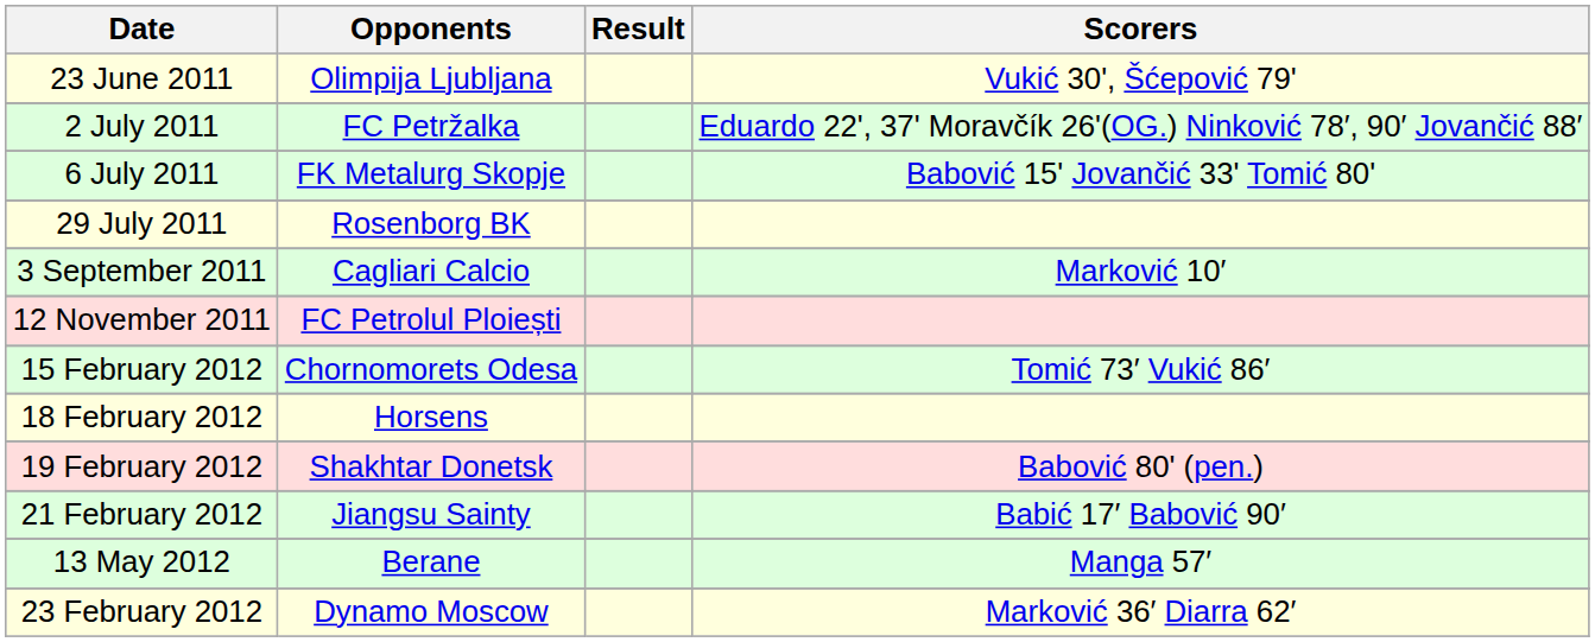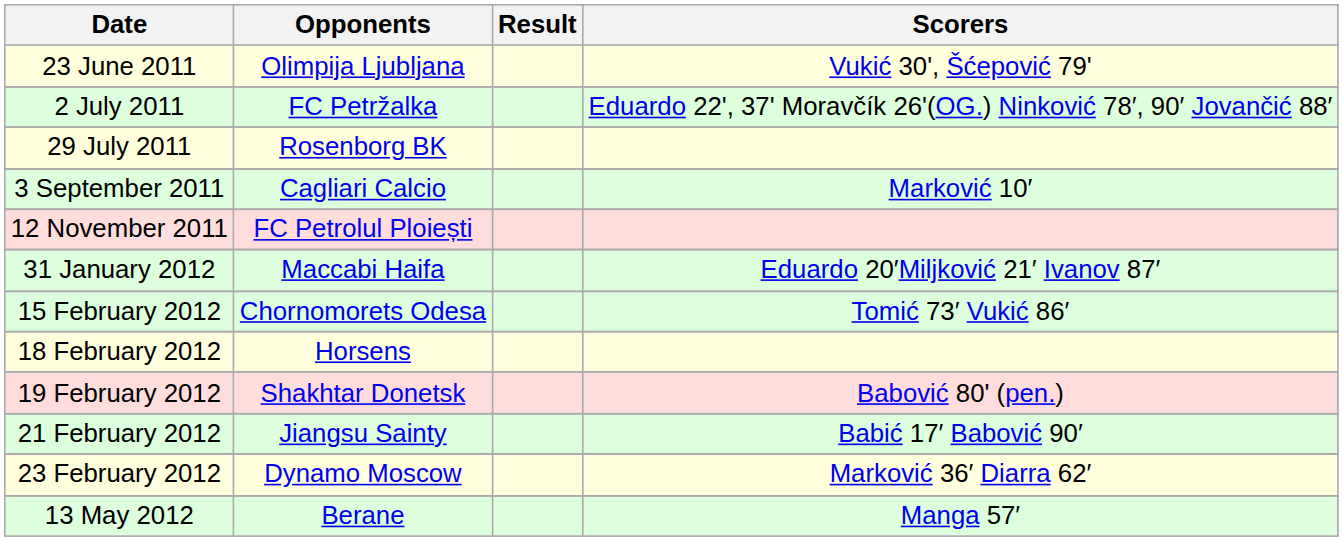 <table class="wikitable" style="text-align:center">
 <tr>
 <th>Date</th>
 <th>Opponents</th>
 <th>Result</th>
 <th>Scorers</th>
 </tr>
 <tr bgcolor="#ffffdd">
 <td>23 June 2011</td>
 <td> <a href='#'>Olimpija Ljubljana</a></td>
 <td></td>
 <td><a href='#'>Vukić</a> 30', <a href='#'>Šćepović</a> 79'</td>
 </tr>
 <tr>
 </tr>
 <tr bgcolor="#ddffdd">
 <td>2 July 2011</td>
 <td> <a href='#'>FC Petržalka</a></td>
 <td></td>
 <td><a href='#'>Eduardo</a> 22', 37' Moravčík 26'(<a href='#'>OG.</a>) <a href='#'>Ninković</a> 78′, 90′ <a href='#'>Jovančić</a> 88′</td>
 </tr>
 <tr>
 </tr>
 <tr>
-</tr>
-<tr bgcolor="#ddffdd">
-<td>6 July 2011</td>
-<td> <a href='#'>FK Metalurg Skopje</a></td>
-<td></td>
-<td><a href='#'>Babović</a> 15' <a href='#'>Jovančić</a> 33' <a href='#'>Tomić</a> 80'</td>
 </tr>
 <tr>
 </tr>
 <tr>
 </tr>
 <tr bgcolor="#ffffdd">
 <td>29 July 2011</td>
 <td> <a href='#'>Rosenborg BK</a></td>
 <td></td>
 <td></td>
 </tr>
 <tr>
 </tr>
 <tr bgcolor="#ddffdd">
 <td>3 September 2011</td>
 <td><a href='#'>Cagliari Calcio</a></td>
 <td></td>
 <td><a href='#'>Marković</a> 10′</td>
 </tr>
 <tr>
 </tr>
 <tr>
 </tr>
 <tr bgcolor="#ffdddd">
 <td>12 November 2011</td>
 <td><a href='#'>FC Petrolul Ploiești</a></td>
 <td></td>
 <td></td>
 </tr>
 <tr>
+</tr>
+<tr bgcolor="#ddffdd">
+<td>31 January 2012</td>
+<td> <a href='#'>Maccabi Haifa</a></td>
+<td></td>
+<td><a href='#'>Eduardo</a> 20′<a href='#'>Miljković</a> 21′  <a href='#'>Ivanov</a> 87′</td>
 </tr>
 <tr>
 </tr>
 <tr bgcolor="#ddffdd">
 <td>15 February 2012</td>
 <td> <a href='#'>Chornomorets Odesa</a></td>
 <td></td>
 <td><a href='#'>Tomić</a> 73′  <a href='#'>Vukić</a> 86′</td>
 </tr>
 <tr>
 </tr>
 <tr bgcolor="#ffffdd">
 <td>18 February 2012</td>
 <td> <a href='#'>Horsens</a></td>
 <td></td>
 <td></td>
 </tr>
 <tr>
 </tr>
 <tr bgcolor="#ffdddd">
 <td>19 February 2012</td>
 <td> <a href='#'>Shakhtar Donetsk</a></td>
 <td></td>
 <td><a href='#'>Babović</a> 80' (<a href='#'>pen.</a>)</td>
 </tr>
 <tr>
 </tr>
 <tr bgcolor="#ddffdd">
 <td>21 February 2012</td>
 <td> <a href='#'>Jiangsu Sainty</a></td>
 <td></td>
 <td><a href='#'>Babić</a> 17′ <a href='#'>Babović</a> 90′</td>
 </tr>
 <tr>
 </tr>
+<tr bgcolor="#ffffdd">
+<td>23 February 2012</td>
+<td> <a href='#'>Dynamo Moscow</a></td>
+<td></td>
+<td><a href='#'>Marković</a> 36′ <a href='#'>Diarra</a> 62′</td>
+</tr>
+<tr>
+</tr>
 <tr bgcolor="#ddffdd">
 <td>13 May 2012</td>
 <td> <a href='#'>Berane</a></td>
 <td></td>
 <td><a href='#'>Manga</a> 57′</td>
 </tr>
-<tr>
-</tr>
-<tr bgcolor="#ffffdd">
-<td>23 February 2012</td>
-<td> <a href='#'>Dynamo Moscow</a></td>
-<td></td>
-<td><a href='#'>Marković</a> 36′ <a href='#'>Diarra</a> 62′</td>
-</tr>
 </table>
